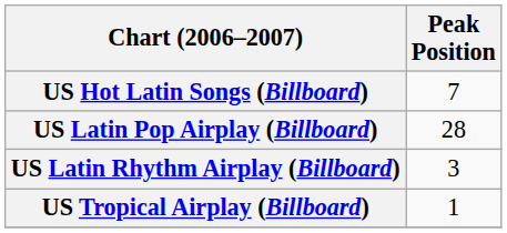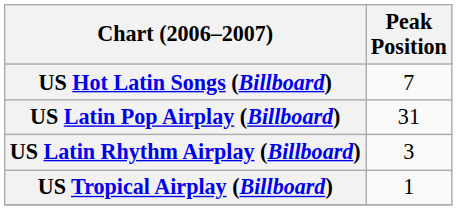 <table class="wikitable plainrowheaders" style="text-align:center;">
 <tr>
 <th scope="col">Chart (2006–2007)</th>
 <th scope="col">Peak <br> Position</th>
 </tr>
 <tr>
 <th scope="row">US <a href='#'>Hot Latin Songs</a> (<em><a href='#'>Billboard</a></em>)</th>
 <td style="text-align:center;">7</td>
 </tr>
 <tr>
 <th scope="row">US <a href='#'>Latin Pop Airplay</a> (<em><a href='#'>Billboard</a></em>)</th>
-<td style="text-align:center;">28</td>
+<td style="text-align:center;">31</td>
 </tr>
 <tr>
 <th scope="row">US <a href='#'>Latin Rhythm Airplay</a> (<em><a href='#'>Billboard</a></em>)</th>
 <td style="text-align:center;">3</td>
 </tr>
 <tr>
 <th scope="row">US <a href='#'>Tropical Airplay</a> (<em><a href='#'>Billboard</a></em>)</th>
 <td style="text-align:center;">1</td>
 </tr>
 <tr>
 </tr>
 </table>
